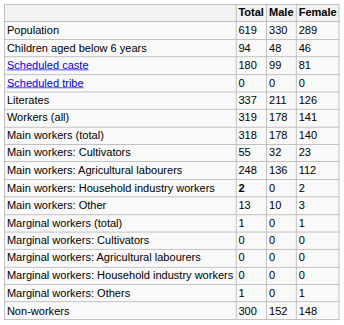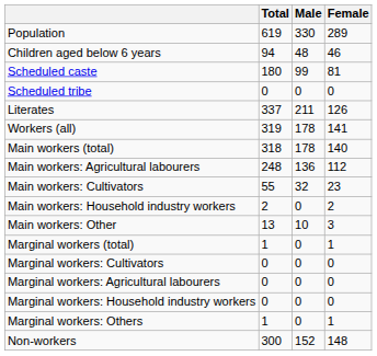 <table class="wikitable sortable">
 <tr>
 <th></th>
 <th>Total</th>
 <th>Male</th>
 <th>Female</th>
 </tr>
 <tr>
 <td>Population</td>
 <td>619</td>
 <td>330</td>
 <td>289</td>
 </tr>
 <tr>
 <td>Children aged below 6 years</td>
 <td>94</td>
 <td>48</td>
 <td>46</td>
 </tr>
 <tr>
 <td><a href='#'>Scheduled caste</a></td>
 <td>180</td>
 <td>99</td>
 <td>81</td>
 </tr>
 <tr>
 <td><a href='#'>Scheduled tribe</a></td>
 <td>0</td>
 <td>0</td>
 <td>0</td>
 </tr>
 <tr>
 <td>Literates</td>
 <td>337</td>
 <td>211</td>
 <td>126</td>
 </tr>
 <tr>
 <td>Workers (all)</td>
 <td>319</td>
 <td>178</td>
 <td>141</td>
 </tr>
 <tr>
 <td>Main workers (total)</td>
 <td>318</td>
 <td>178</td>
 <td>140</td>
 </tr>
 <tr>
+<td>Main workers: Agricultural labourers</td>
+<td>248</td>
+<td>136</td>
+<td>112</td>
+</tr>
+<tr>
 <td>Main workers: Cultivators</td>
 <td>55</td>
 <td>32</td>
 <td>23</td>
 </tr>
 <tr>
-<td>Main workers: Agricultural labourers</td>
-<td>248</td>
-<td>136</td>
-<td>112</td>
-</tr>
-<tr>
 <td>Main workers: Household industry workers</td>
-<td><strong>2</strong></td>
+<td>2</td>
 <td>0</td>
 <td>2</td>
 </tr>
 <tr>
 <td>Main workers: Other</td>
 <td>13</td>
 <td>10</td>
 <td>3</td>
 </tr>
 <tr>
 <td>Marginal workers (total)</td>
 <td>1</td>
 <td>0</td>
 <td>1</td>
 </tr>
 <tr>
 <td>Marginal workers: Cultivators</td>
 <td>0</td>
 <td>0</td>
 <td>0</td>
 </tr>
 <tr>
 <td>Marginal workers: Agricultural labourers</td>
 <td>0</td>
 <td>0</td>
 <td>0</td>
 </tr>
 <tr>
 <td>Marginal workers: Household industry workers</td>
 <td>0</td>
 <td>0</td>
 <td>0</td>
 </tr>
 <tr>
 <td>Marginal workers: Others</td>
 <td>1</td>
 <td>0</td>
 <td>1</td>
 </tr>
 <tr>
 <td>Non-workers</td>
 <td>300</td>
 <td>152</td>
 <td>148</td>
 </tr>
 </table>
